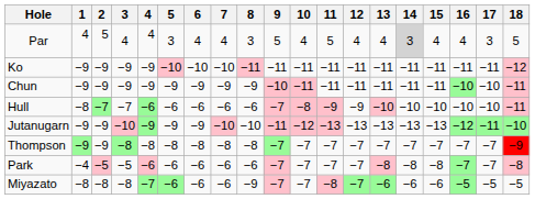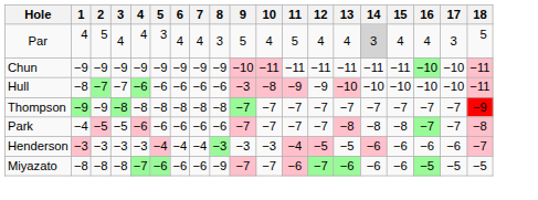 <table class="wikitable" style="text-align:center">
 <tr>
 <th>Hole</th>
 <th>1</th>
 <th>2</th>
 <th>3</th>
 <th>4</th>
 <th>5</th>
 <th>6</th>
 <th>7</th>
 <th>8</th>
 <th>9</th>
 <th>10</th>
 <th>11</th>
 <th>12</th>
 <th>13</th>
 <th>14</th>
 <th>15</th>
 <th>16</th>
 <th>17</th>
 <th>18</th>
 </tr>
 <tr>
 <td>Par</td>
 <td>  4  </td>
 <td>  5  </td>
 <td>4</td>
 <td>  4  </td>
 <td>  3  </td>
 <td>4</td>
 <td>4</td>
 <td>3</td>
 <td>5</td>
 <td>4</td>
 <td>5</td>
 <td>4</td>
 <td>4</td>
 <td style="background: lightgrey;">3</td>
 <td>  4  </td>
 <td>  4  </td>
 <td>  3  </td>
 <td>  5  </td>
 </tr>
 <tr>
-<td align=left> Ko</td>
-<td>−9</td>
-<td>−9</td>
-<td>−9</td>
-<td>−9</td>
-<td style="background: Pink;">−10</td>
-<td>−10</td>
-<td>−10</td>
-<td style="background: Pink;">−11</td>
-<td>−11</td>
-<td>−11</td>
-<td>−11</td>
-<td>−11</td>
-<td>−11</td>
-<td>−11</td>
-<td>−11</td>
-<td>−11</td>
-<td>−11</td>
-<td style="background: Pink;">−12</td>
-</tr>
-<tr>
 <td align=left> Chun</td>
 <td>−9</td>
 <td>−9</td>
 <td>−9</td>
 <td>−9</td>
 <td>−9</td>
 <td>−9</td>
 <td>−9</td>
 <td>−9</td>
 <td style="background: Pink;">−10</td>
 <td style="background: Pink;">−11</td>
 <td>−11</td>
 <td>−11</td>
 <td>−11</td>
 <td>−11</td>
 <td>−11</td>
 <td style="background: PaleGreen;">−10</td>
 <td>−10</td>
 <td style="background: Pink;">−11</td>
 </tr>
 <tr>
 <td align=left> Hull</td>
 <td>−8</td>
 <td style="background: PaleGreen;">−7</td>
 <td>−7</td>
 <td style="background: PaleGreen;">−6</td>
 <td>−6</td>
 <td>−6</td>
 <td>−6</td>
 <td>−6</td>
-<td style="background: Pink;">−7</td>
+<td style="background: Pink;">−3</td>
 <td style="background: Pink;">−8</td>
 <td style="background: Pink;">−9</td>
 <td>−9</td>
 <td style="background: Pink;">−10</td>
 <td>−10</td>
 <td>−10</td>
 <td>−10</td>
 <td>−10</td>
 <td style="background: Pink;">−11</td>
-</tr>
-<tr>
-<td align=left> Jutanugarn</td>
-<td>−9</td>
-<td>−9</td>
-<td style="background: Pink;">−10</td>
-<td style="background: PaleGreen;">−9</td>
-<td>−9</td>
-<td>−9</td>
-<td style="background: Pink;">−10</td>
-<td>−10</td>
-<td style="background: Pink;">−11</td>
-<td style="background: Pink;">−12</td>
-<td style="background: Pink;">−13</td>
-<td>−13</td>
-<td>−13</td>
-<td>−13</td>
-<td>−13</td>
-<td style="background: PaleGreen;">−12</td>
-<td style="background: PaleGreen;">−11</td>
-<td style="background: PaleGreen;">−10</td>
 </tr>
 <tr>
 <td align=left> Thompson</td>
 <td style="background: PaleGreen;">−9</td>
 <td>−9</td>
 <td style="background: PaleGreen;">−8</td>
 <td>−8</td>
 <td>−8</td>
 <td>−8</td>
 <td>−8</td>
 <td>−8</td>
 <td style="background: PaleGreen;">−7</td>
 <td>−7</td>
 <td>−7</td>
 <td>−7</td>
 <td>−7</td>
 <td>−7</td>
 <td>−7</td>
 <td>−7</td>
 <td>−7</td>
 <td style="background: Red;">−9</td>
 </tr>
 <tr>
 <td align=left> Park</td>
 <td>−4</td>
 <td style="background: Pink;">−5</td>
 <td>−5</td>
 <td style="background: Pink;">−6</td>
 <td>−6</td>
 <td>−6</td>
 <td>−6</td>
 <td>−6</td>
 <td style="background: Pink;">−7</td>
 <td>−7</td>
 <td>−7</td>
 <td>−7</td>
 <td style="background: Pink;">−8</td>
 <td>−8</td>
 <td>−8</td>
 <td style="background: PaleGreen;">−7</td>
 <td>−7</td>
 <td style="background: Pink;">−8</td>
 </tr>
 <tr>
+<td align=left> Henderson</td>
+<td style="background: Pink;">−3</td>
+<td>−3</td>
+<td>−3</td>
+<td>−3</td>
+<td style="background: Pink;">−4</td>
+<td>−4</td>
+<td>−4</td>
+<td style="background: PaleGreen;">−3</td>
+<td>−3</td>
+<td>−3</td>
+<td style="background: Pink;">−4</td>
+<td style="background: Pink;">−5</td>
+<td>−5</td>
+<td style="background: Pink;">−6</td>
+<td>−6</td>
+<td>−6</td>
+<td>−6</td>
+<td style="background: Pink;">−7</td>
+</tr>
+<tr>
 <td align=left> Miyazato</td>
 <td>−8</td>
 <td>−8</td>
 <td>−8</td>
 <td style="background: PaleGreen;">−7</td>
 <td style="background: PaleGreen;">−6</td>
 <td>−6</td>
 <td>−6</td>
 <td>−9</td>
 <td style="background: Pink;">−7</td>
 <td>−7</td>
-<td style="background: Pink;">−8</td>
+<td style="background: Pink;">−6</td>
 <td style="background: PaleGreen;">−7</td>
 <td style="background: PaleGreen;">−6</td>
 <td>−6</td>
 <td>−6</td>
 <td style="background: PaleGreen;">−5</td>
 <td>−5</td>
 <td>−5</td>
 </tr>
 </table>
